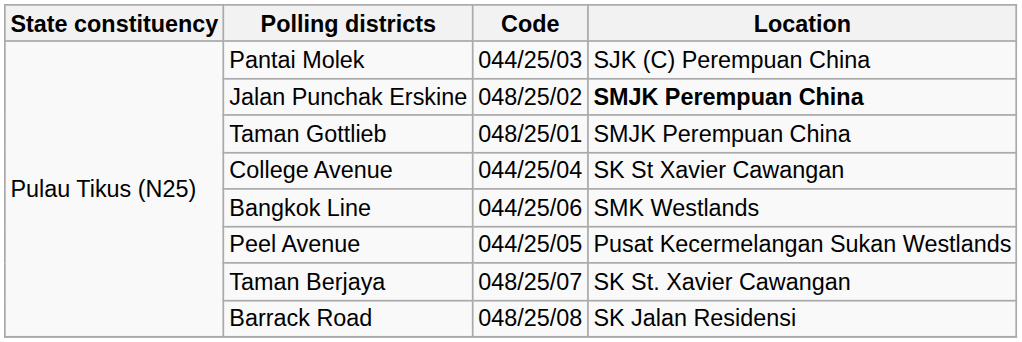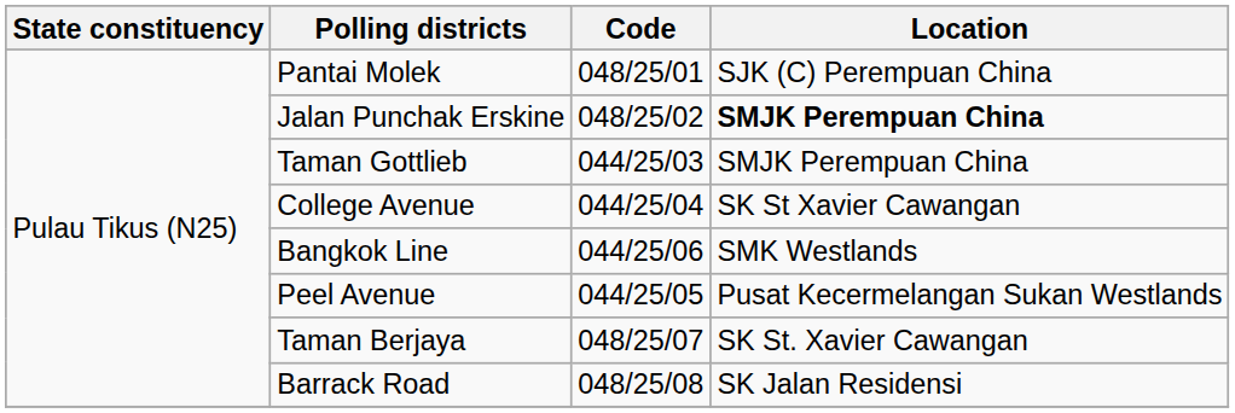 <table class="wikitable sortable mw-collapsible" style="white-space:nowrap;font-size:85%">
 <tr>
 <th>State constituency</th>
 <th>Polling districts</th>
 <th>Code</th>
 <th>Location</th>
 </tr>
 <tr>
 <td rowspan="8">Pulau Tikus (N25)</td>
 <td>Pantai Molek</td>
-<td>044/25/03</td>
+<td>048/25/01</td>
 <td>SJK (C) Perempuan China</td>
 </tr>
 <tr>
 <td>Jalan Punchak Erskine</td>
 <td>048/25/02</td>
 <td><strong>SMJK Perempuan China</strong></td>
 </tr>
 <tr>
 <td>Taman Gottlieb</td>
-<td>048/25/01</td>
+<td>044/25/03</td>
 <td>SMJK Perempuan China</td>
 </tr>
 <tr>
 <td>College Avenue</td>
 <td>044/25/04</td>
 <td>SK St Xavier Cawangan</td>
 </tr>
 <tr>
 <td>Bangkok Line</td>
 <td>044/25/06</td>
 <td>SMK Westlands</td>
 </tr>
 <tr>
 <td>Peel Avenue</td>
 <td>044/25/05</td>
 <td>Pusat Kecermelangan Sukan Westlands</td>
 </tr>
 <tr>
 <td>Taman Berjaya</td>
 <td>048/25/07</td>
 <td>SK St. Xavier Cawangan</td>
 </tr>
 <tr>
 <td>Barrack Road</td>
 <td>048/25/08</td>
 <td>SK Jalan Residensi</td>
 </tr>
 <tr>
 </tr>
 </table>
